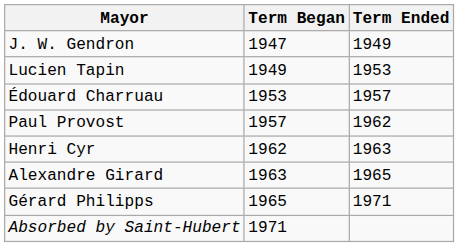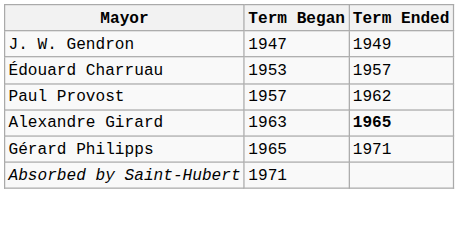 <table class=wikitable>
 <tr>
 <th>Mayor</th>
 <th>Term Began</th>
 <th>Term Ended</th>
 </tr>
 <tr>
 <td>J. W. Gendron</td>
 <td>1947</td>
 <td>1949</td>
 </tr>
 <tr>
-<td>Lucien Tapin</td>
-<td>1949</td>
-<td>1953</td>
-</tr>
-<tr>
 <td>Édouard Charruau</td>
 <td>1953</td>
 <td>1957</td>
 </tr>
 <tr>
 <td>Paul Provost</td>
 <td>1957</td>
 <td>1962</td>
 </tr>
 <tr>
-<td>Henri Cyr</td>
-<td>1962</td>
-<td>1963</td>
-</tr>
-<tr>
 <td>Alexandre Girard</td>
 <td>1963</td>
-<td>1965</td>
+<td><strong>1965</strong></td>
 </tr>
 <tr>
 <td>Gérard Philipps</td>
 <td>1965</td>
 <td>1971</td>
 </tr>
 <tr>
 <td><em>Absorbed by Saint-Hubert</em></td>
 <td>1971</td>
 </tr>
 </table>
